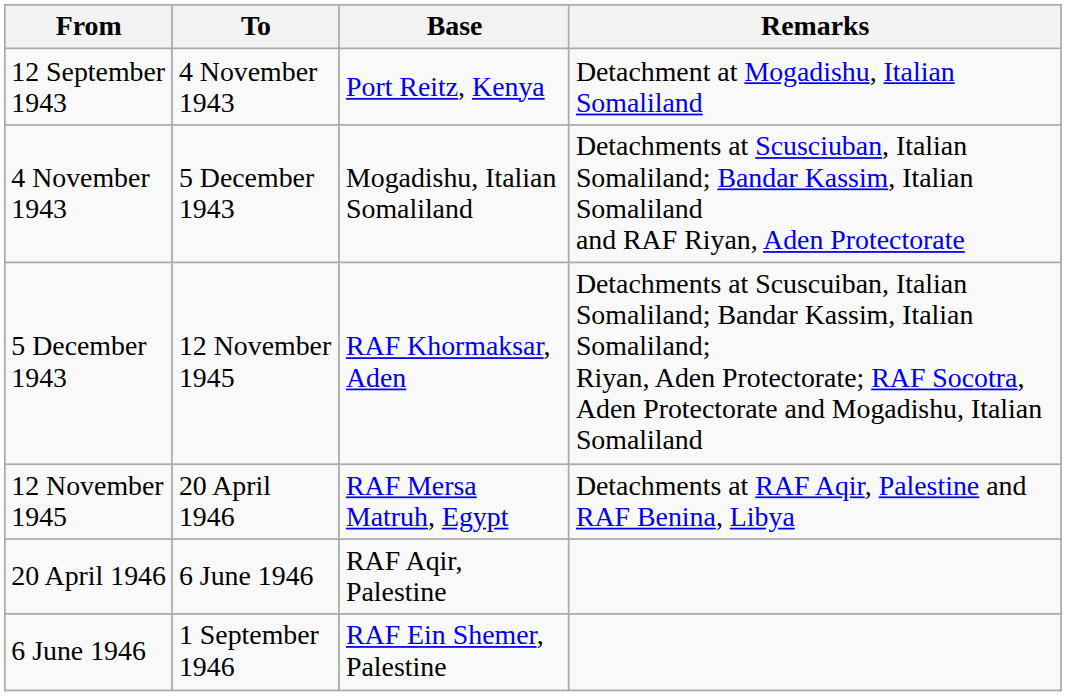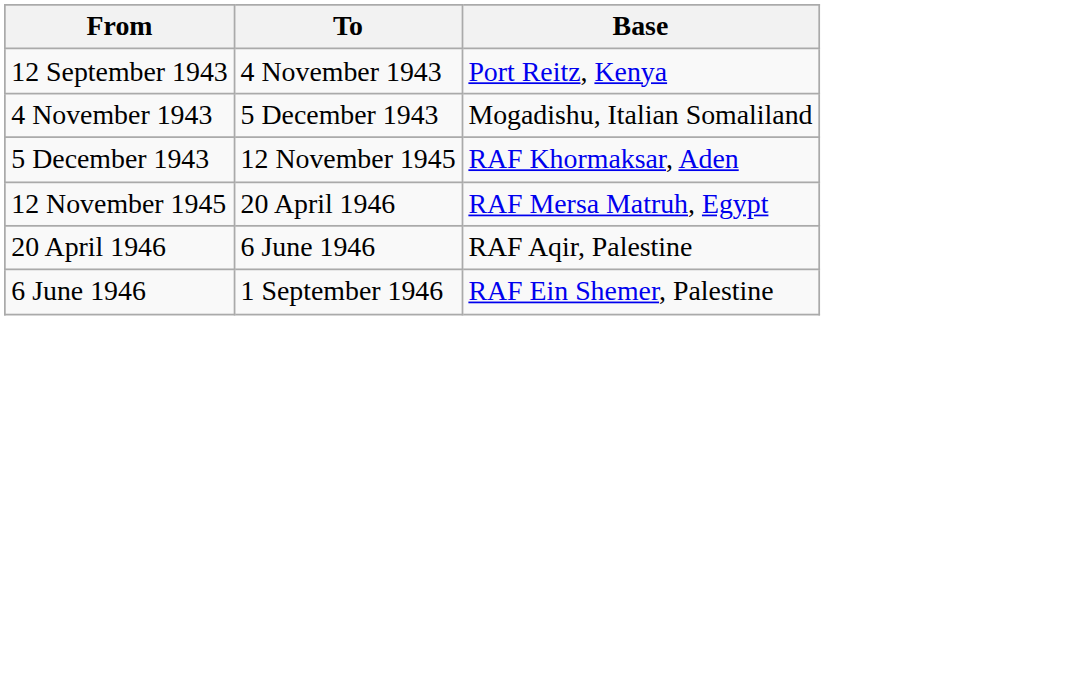 <table class="wikitable">
 <tr>
 <th>From</th>
 <th>To</th>
 <th>Base</th>
-<th>Remarks</th>
 </tr>
 <tr>
 <td>12 September 1943</td>
 <td>4 November 1943</td>
 <td><a href='#'>Port Reitz</a>, <a href='#'>Kenya</a></td>
-<td>Detachment at <a href='#'>Mogadishu</a>, <a href='#'>Italian Somaliland</a></td>
 </tr>
 <tr>
 <td>4 November 1943</td>
 <td>5 December 1943</td>
 <td>Mogadishu, Italian Somaliland</td>
-<td>Detachments at <a href='#'>Scusciuban</a>, Italian Somaliland; <a href='#'>Bandar Kassim</a>, Italian Somaliland<br> and RAF Riyan, <a href='#'>Aden Protectorate</a></td>
 </tr>
 <tr>
 <td>5 December 1943</td>
 <td>12 November 1945</td>
 <td><a href='#'>RAF Khormaksar</a>, <a href='#'>Aden</a></td>
-<td>Detachments at Scuscuiban, Italian Somaliland; Bandar Kassim, Italian Somaliland;<br> Riyan, Aden Protectorate; <a href='#'>RAF Socotra</a>, Aden Protectorate and Mogadishu, Italian Somaliland</td>
 </tr>
 <tr>
 <td>12 November 1945</td>
 <td>20 April 1946</td>
 <td><a href='#'>RAF Mersa Matruh</a>, <a href='#'>Egypt</a></td>
-<td>Detachments at <a href='#'>RAF Aqir</a>, <a href='#'>Palestine</a> and <a href='#'>RAF Benina</a>, <a href='#'>Libya</a></td>
 </tr>
 <tr>
 <td>20 April 1946</td>
 <td>6 June 1946</td>
 <td>RAF Aqir, Palestine</td>
-<td></td>
 </tr>
 <tr>
 <td>6 June 1946</td>
 <td>1 September 1946</td>
 <td><a href='#'>RAF Ein Shemer</a>, Palestine</td>
-<td></td>
 </tr>
 </table>
